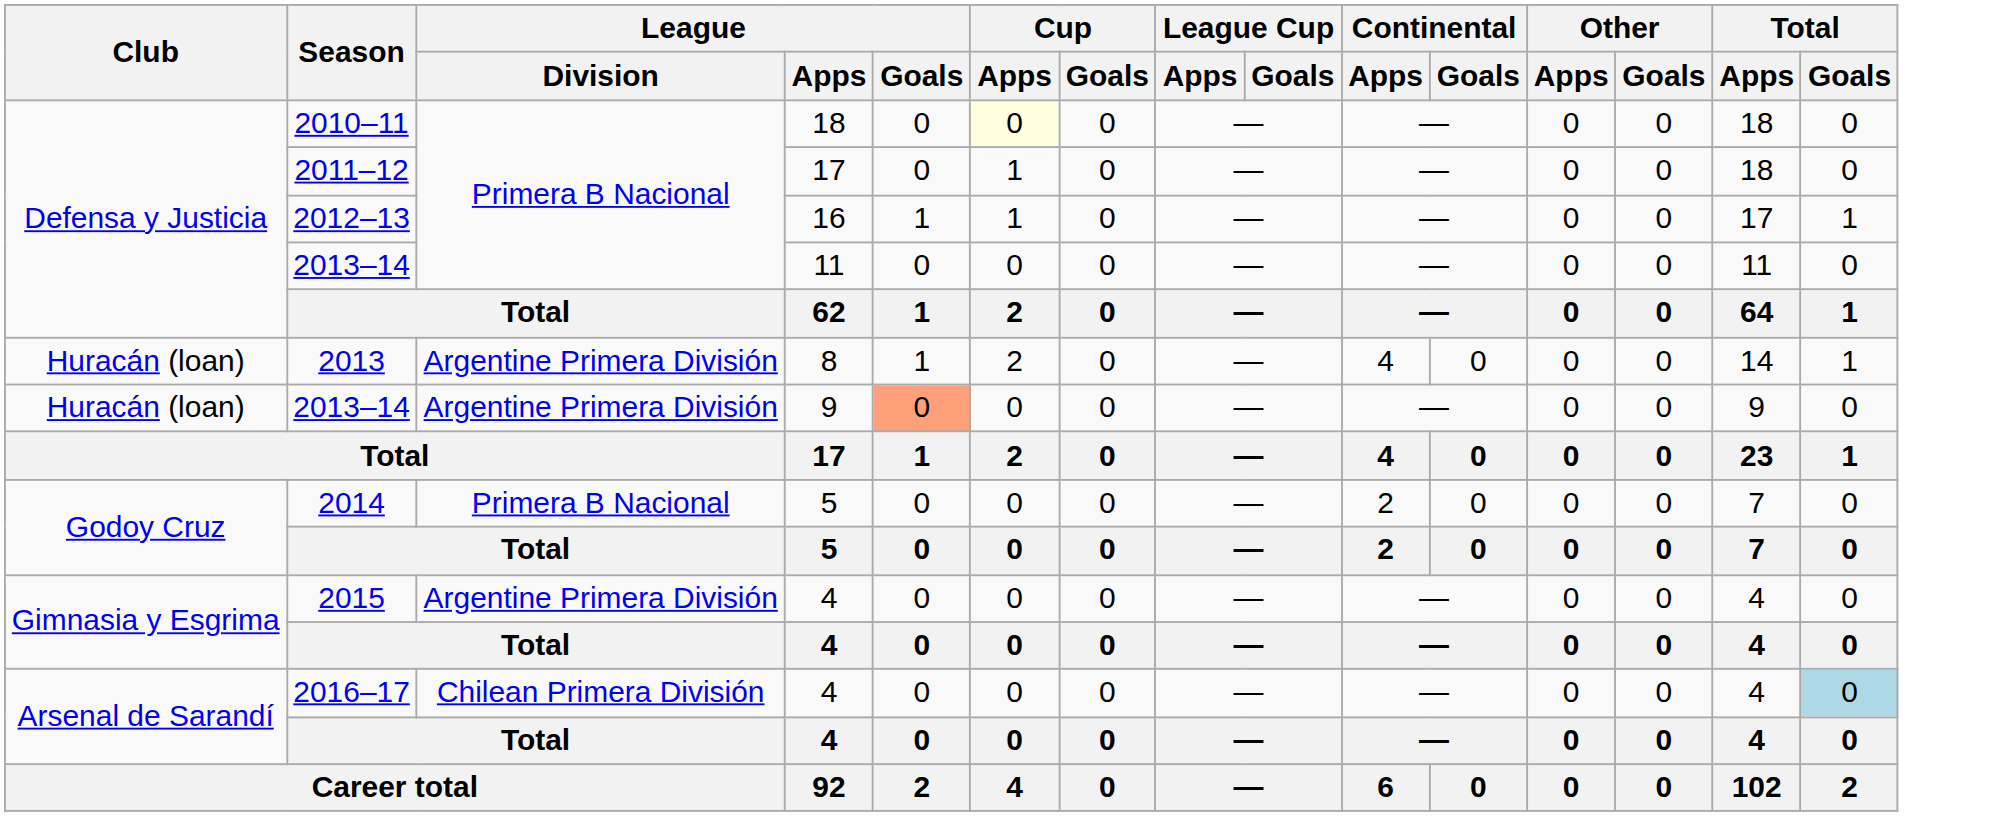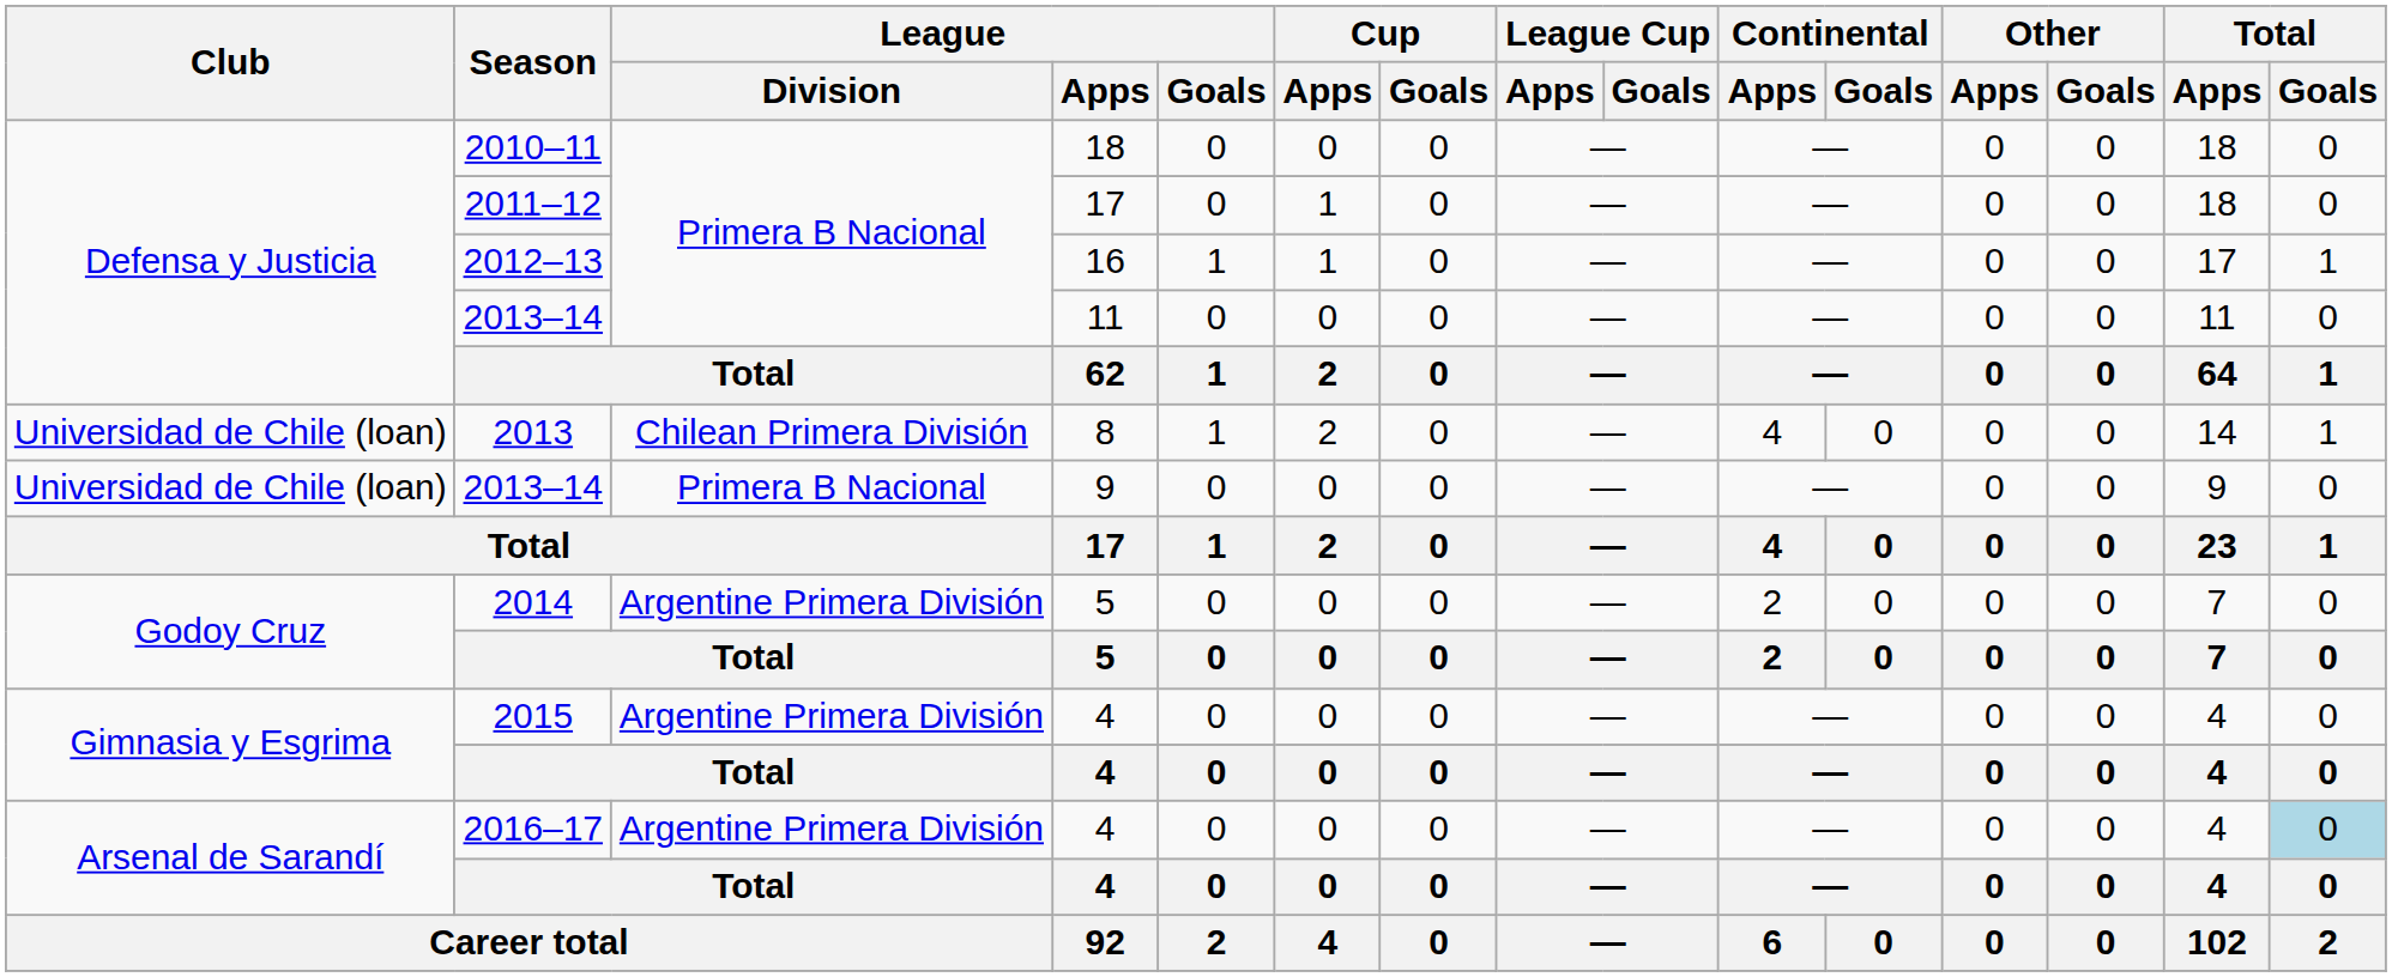 <table class="wikitable" style="text-align:center">
 <tr>
 <th rowspan="2">Club</th>
 <th rowspan="2">Season</th>
 <th colspan="3">League</th>
 <th colspan="2">Cup</th>
 <th colspan="2">League Cup</th>
 <th colspan="2">Continental</th>
 <th colspan="2">Other</th>
 <th colspan="2">Total</th>
 </tr>
 <tr>
 <th>Division</th>
 <th>Apps</th>
 <th>Goals</th>
 <th>Apps</th>
 <th>Goals</th>
 <th>Apps</th>
 <th>Goals</th>
 <th>Apps</th>
 <th>Goals</th>
 <th>Apps</th>
 <th>Goals</th>
 <th>Apps</th>
 <th>Goals</th>
 </tr>
 <tr>
 <td rowspan="5"><a href='#'>Defensa y Justicia</a></td>
 <td><a href='#'>2010–11</a></td>
 <td rowspan="4"><a href='#'>Primera B Nacional</a></td>
 <td>18</td>
 <td>0</td>
-<td style="background: lightyellow;">0</td>
+<td>0</td>
 <td>0</td>
 <td colspan="2">—</td>
 <td colspan="2">—</td>
 <td>0</td>
 <td>0</td>
 <td>18</td>
 <td>0</td>
 </tr>
 <tr>
 <td><a href='#'>2011–12</a></td>
 <td>17</td>
 <td>0</td>
 <td>1</td>
 <td>0</td>
 <td colspan="2">—</td>
 <td colspan="2">—</td>
 <td>0</td>
 <td>0</td>
 <td>18</td>
 <td>0</td>
 </tr>
 <tr>
 <td><a href='#'>2012–13</a></td>
 <td>16</td>
 <td>1</td>
 <td>1</td>
 <td>0</td>
 <td colspan="2">—</td>
 <td colspan="2">—</td>
 <td>0</td>
 <td>0</td>
 <td>17</td>
 <td>1</td>
 </tr>
 <tr>
 <td><a href='#'>2013–14</a></td>
 <td>11</td>
 <td>0</td>
 <td>0</td>
 <td>0</td>
 <td colspan="2">—</td>
 <td colspan="2">—</td>
 <td>0</td>
 <td>0</td>
 <td>11</td>
 <td>0</td>
 </tr>
 <tr>
 <th colspan="2">Total</th>
 <th>62</th>
 <th>1</th>
 <th>2</th>
 <th>0</th>
 <th colspan="2">—</th>
 <th colspan="2">—</th>
 <th>0</th>
 <th>0</th>
 <th>64</th>
 <th>1</th>
 </tr>
 <tr>
-<td rowspan="1"><a href='#'>Huracán</a> (loan)</td>
+<td rowspan="1"><a href='#'>Universidad de Chile</a> (loan)</td>
 <td><a href='#'>2013</a></td>
-<td rowspan="1"><a href='#'>Argentine Primera División</a></td>
+<td rowspan="1"><a href='#'>Chilean Primera División</a></td>
 <td>8</td>
 <td>1</td>
 <td>2</td>
 <td>0</td>
 <td colspan="2">—</td>
 <td>4</td>
 <td>0</td>
 <td>0</td>
 <td>0</td>
 <td>14</td>
 <td>1</td>
 </tr>
 <tr>
-<td rowspan="1"><a href='#'>Huracán</a> (loan)</td>
+<td rowspan="1"><a href='#'>Universidad de Chile</a> (loan)</td>
 <td><a href='#'>2013–14</a></td>
-<td rowspan="1"><a href='#'>Argentine Primera División</a></td>
+<td rowspan="1"><a href='#'>Primera B Nacional</a></td>
 <td>9</td>
-<td style="background: lightsalmon;">0</td>
+<td>0</td>
 <td>0</td>
 <td>0</td>
 <td colspan="2">—</td>
 <td colspan="2">—</td>
 <td>0</td>
 <td>0</td>
 <td>9</td>
 <td>0</td>
 </tr>
 <tr>
 <th colspan="3">Total</th>
 <th>17</th>
 <th>1</th>
 <th>2</th>
 <th>0</th>
 <th colspan="2">—</th>
 <th>4</th>
 <th>0</th>
 <th>0</th>
 <th>0</th>
 <th>23</th>
 <th>1</th>
 </tr>
 <tr>
 <td rowspan="2"><a href='#'>Godoy Cruz</a></td>
 <td><a href='#'>2014</a></td>
-<td rowspan="1"><a href='#'>Primera B Nacional</a></td>
+<td rowspan="1"><a href='#'>Argentine Primera División</a></td>
 <td>5</td>
 <td>0</td>
 <td>0</td>
 <td>0</td>
 <td colspan="2">—</td>
 <td>2</td>
 <td>0</td>
 <td>0</td>
 <td>0</td>
 <td>7</td>
 <td>0</td>
 </tr>
 <tr>
 <th colspan="2">Total</th>
 <th>5</th>
 <th>0</th>
 <th>0</th>
 <th>0</th>
 <th colspan="2">—</th>
 <th>2</th>
 <th>0</th>
 <th>0</th>
 <th>0</th>
 <th>7</th>
 <th>0</th>
 </tr>
 <tr>
 <td rowspan="2"><a href='#'>Gimnasia y Esgrima</a></td>
 <td><a href='#'>2015</a></td>
 <td rowspan="1"><a href='#'>Argentine Primera División</a></td>
 <td>4</td>
 <td>0</td>
 <td>0</td>
 <td>0</td>
 <td colspan="2">—</td>
 <td colspan="2">—</td>
 <td>0</td>
 <td>0</td>
 <td>4</td>
 <td>0</td>
 </tr>
 <tr>
 <th colspan="2">Total</th>
 <th>4</th>
 <th>0</th>
 <th>0</th>
 <th>0</th>
 <th colspan="2">—</th>
 <th colspan="2">—</th>
 <th>0</th>
 <th>0</th>
 <th>4</th>
 <th>0</th>
 </tr>
 <tr>
 <td rowspan="2"><a href='#'>Arsenal de Sarandí</a></td>
 <td><a href='#'>2016–17</a></td>
-<td rowspan="1"><a href='#'>Chilean Primera División</a></td>
+<td rowspan="1"><a href='#'>Argentine Primera División</a></td>
 <td>4</td>
 <td>0</td>
 <td>0</td>
 <td>0</td>
 <td colspan="2">—</td>
 <td colspan="2">—</td>
 <td>0</td>
 <td>0</td>
 <td>4</td>
 <td style="background: lightblue;">0</td>
 </tr>
 <tr>
 <th colspan="2">Total</th>
 <th>4</th>
 <th>0</th>
 <th>0</th>
 <th>0</th>
 <th colspan="2">—</th>
 <th colspan="2">—</th>
 <th>0</th>
 <th>0</th>
 <th>4</th>
 <th>0</th>
 </tr>
 <tr>
 <th colspan="3">Career total</th>
 <th>92</th>
 <th>2</th>
 <th>4</th>
 <th>0</th>
 <th colspan="2">—</th>
 <th>6</th>
 <th>0</th>
 <th>0</th>
 <th>0</th>
 <th>102</th>
 <th>2</th>
 </tr>
 </table>
